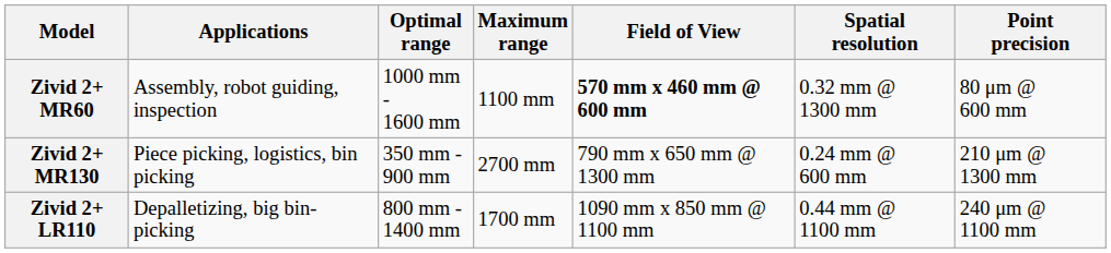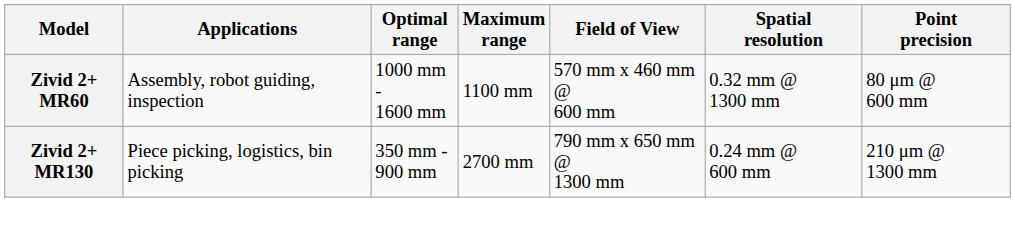 <table class="wikitable">
 <tr>
 <th>Model</th>
 <th>Applications</th>
 <th>Optimal<br>range</th>
 <th>Maximum<br>range</th>
 <th>Field of View</th>
 <th>Spatial<br>resolution</th>
 <th>Point<br>precision</th>
 </tr>
 <tr>
 <th>Zivid 2+ MR60</th>
 <td>Assembly, robot guiding, inspection</td>
 <td>1000 mm -<br>1600 mm</td>
 <td>1100 mm</td>
-<td><strong>570 mm x 460 mm @<br>600 mm</strong></td>
+<td>570 mm x 460 mm @<br>600 mm</td>
 <td>0.32 mm @ 1300 mm</td>
 <td>80 μm @<br>600 mm</td>
 </tr>
 <tr>
 <th>Zivid 2+<br>MR130</th>
 <td>Piece picking, logistics, bin picking</td>
 <td>350 mm -<br>900 mm</td>
 <td>2700 mm</td>
 <td>790 mm x 650 mm @<br>1300 mm</td>
 <td>0.24 mm @<br>600 mm</td>
 <td>210 μm @ 1300 mm</td>
 </tr>
-<tr>
-<th>Zivid 2+ LR110</th>
-<td>Depalletizing, big bin-picking</td>
-<td>800 mm -<br>1400 mm</td>
-<td>1700 mm</td>
-<td>1090 mm x 850 mm @ 1100 mm</td>
-<td>0.44 mm @ 1100 mm</td>
-<td>240 μm @ 1100 mm</td>
-</tr>
 </table>
